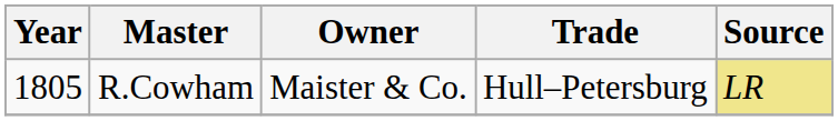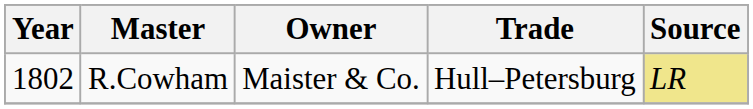 <table class=" wikitable">
 <tr>
 <th>Year</th>
 <th>Master</th>
 <th>Owner</th>
 <th>Trade</th>
 <th>Source</th>
 </tr>
 <tr>
-<td>1805</td>
+<td>1802</td>
 <td>R.Cowham</td>
 <td>Maister & Co.</td>
 <td>Hull–Petersburg</td>
 <td style="background: khaki;"><em>LR</em></td>
 </tr>
 <tr>
 </tr>
 </table>
